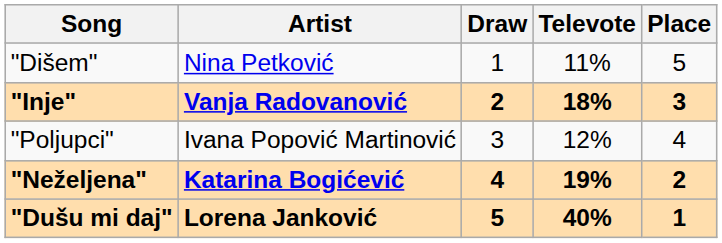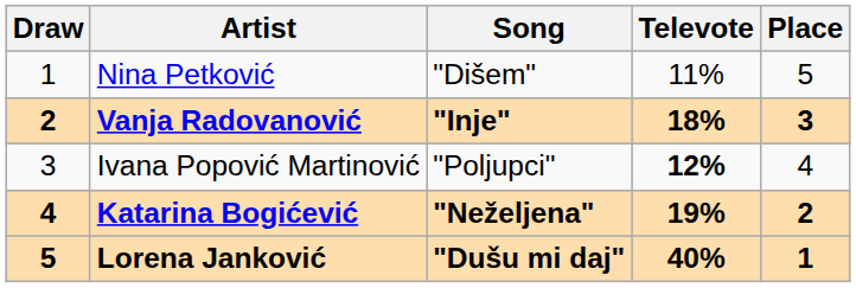 <table class="sortable wikitable plainrowheaders" style="margin: 1em auto 1em auto; text-align:center">
 <tr>
+<th>Draw</th>
+<th>Artist</th>
 <th>Song</th>
-<th>Artist</th>
-<th>Draw</th>
 <th>Televote</th>
 <th>Place</th>
 </tr>
 <tr>
+<td scope="row" style="text-align:center;">1</td>
+<td align="left"><a href='#'>Nina Petković</a></td>
 <td align="left">"Dišem"</td>
-<td align="left"><a href='#'>Nina Petković</a></td>
-<td scope="row" style="text-align:center;">1</td>
 <td>11%</td>
 <td>5</td>
 </tr>
 <tr style="font-weight:bold; background:navajowhite;">
+<td scope="row" style="text-align:center;">2</td>
+<td align="left"><a href='#'>Vanja Radovanović</a></td>
 <td align="left">"Inje"</td>
-<td align="left"><a href='#'>Vanja Radovanović</a></td>
-<td scope="row" style="text-align:center;">2</td>
 <td>18%</td>
 <td>3</td>
 </tr>
 <tr>
+<td scope="row" style="text-align:center;">3</td>
+<td align="left">Ivana Popović Martinović</td>
 <td align="left">"Poljupci"</td>
-<td align="left">Ivana Popović Martinović</td>
-<td scope="row" style="text-align:center;">3</td>
-<td>12%</td>
+<td><strong>12%</strong></td>
 <td>4</td>
 </tr>
 <tr style="font-weight:bold; background:navajowhite;">
+<td scope="row" style="text-align:center;">4</td>
+<td align="left"><a href='#'>Katarina Bogićević</a></td>
 <td align="left">"Neželjena"</td>
-<td align="left"><a href='#'>Katarina Bogićević</a></td>
-<td scope="row" style="text-align:center;">4</td>
 <td>19%</td>
 <td>2</td>
 </tr>
 <tr style="font-weight:bold; background:navajowhite;">
+<td scope="row" style="text-align:center;">5</td>
+<td align="left">Lorena Janković</td>
 <td align="left">"Dušu mi daj"</td>
-<td align="left">Lorena Janković</td>
-<td scope="row" style="text-align:center;">5</td>
 <td>40%</td>
 <td>1</td>
 </tr>
 </table>
